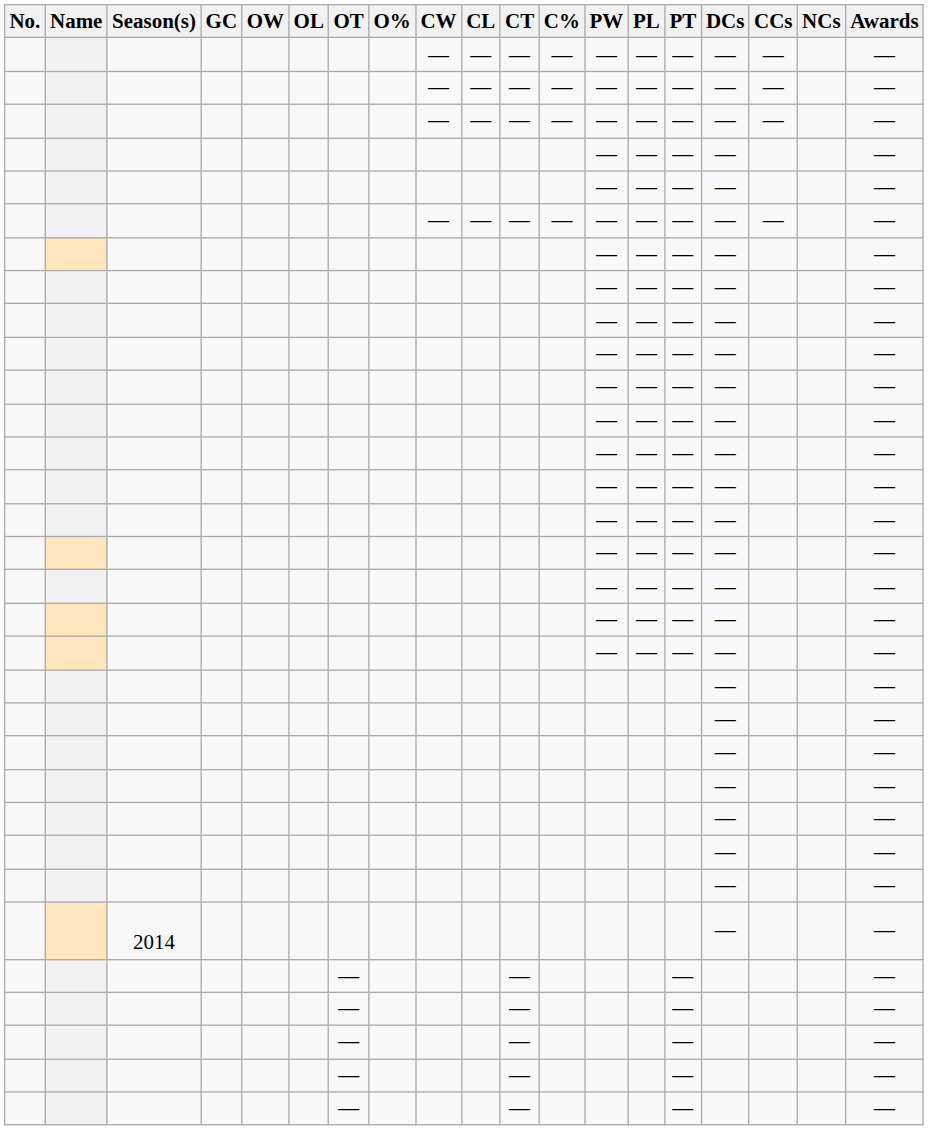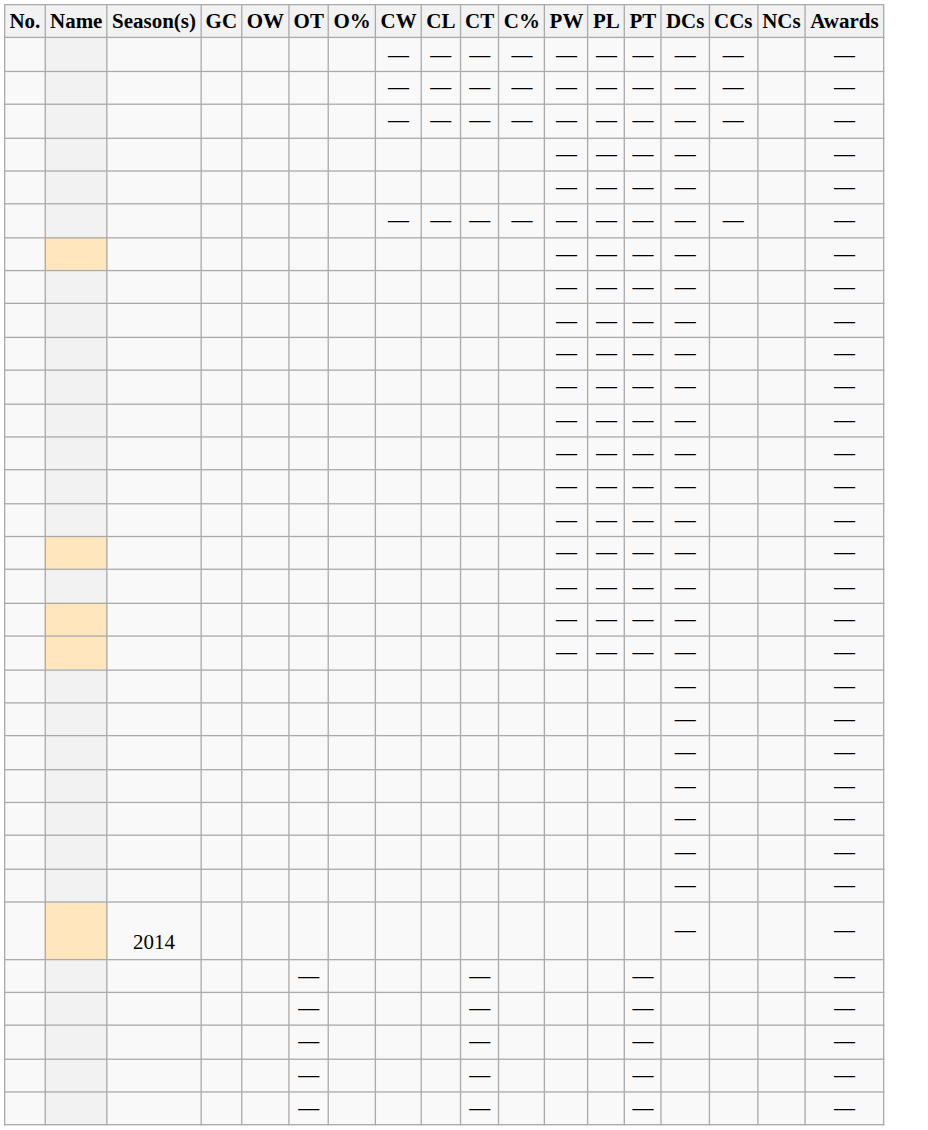 <table class="wikitable sortable" style="text-align:center">
 <tr>
 <th scope="col" class="unsortable">No.</th>
 <th scope="col">Name</th>
 <th scope="col">Season(s)</th>
 <th scope="col">GC</th>
 <th scope="col">OW</th>
-<th scope="col">OL</th>
 <th scope="col">OT</th>
 <th scope="col">O%</th>
 <th scope="col">CW</th>
 <th scope="col">CL</th>
 <th scope="col">CT</th>
 <th scope="col">C%</th>
 <th scope="col">PW</th>
 <th scope="col">PL</th>
 <th scope="col">PT</th>
 <th scope="col">DCs</th>
 <th scope="col">CCs</th>
 <th scope="col">NCs</th>
 <th scope="col" class="unsortable">Awards</th>
 </tr>
 <tr>
 <td></td>
 <th scope="row"></th>
-<td></td>
 <td></td>
 <td></td>
 <td></td>
 <td></td>
 <td></td>
 <td>—</td>
 <td>—</td>
 <td>—</td>
 <td>—</td>
 <td>—</td>
 <td>—</td>
 <td>—</td>
 <td>—</td>
 <td>—</td>
 <td></td>
 <td>—</td>
 </tr>
 <tr>
 <td></td>
 <th scope="row"></th>
 <td></td>
 <td></td>
 <td></td>
 <td></td>
 <td></td>
-<td></td>
 <td>—</td>
 <td>—</td>
 <td>—</td>
 <td>—</td>
 <td>—</td>
 <td>—</td>
 <td>—</td>
 <td>—</td>
 <td>—</td>
 <td></td>
 <td>—</td>
 </tr>
 <tr>
 <td></td>
 <th scope="row"></th>
-<td></td>
 <td></td>
 <td></td>
 <td></td>
 <td></td>
 <td></td>
 <td>—</td>
 <td>—</td>
 <td>—</td>
 <td>—</td>
 <td>—</td>
 <td>—</td>
 <td>—</td>
 <td>—</td>
 <td>—</td>
 <td></td>
 <td>—</td>
 </tr>
 <tr>
 <td></td>
 <th scope="row"></th>
 <td></td>
 <td></td>
 <td></td>
 <td></td>
 <td></td>
 <td></td>
 <td></td>
 <td></td>
 <td></td>
-<td></td>
 <td>—</td>
 <td>—</td>
 <td>—</td>
 <td>—</td>
 <td></td>
 <td></td>
 <td>—</td>
 </tr>
 <tr>
 <td></td>
 <th scope="row"></th>
 <td></td>
 <td></td>
 <td></td>
 <td></td>
 <td></td>
 <td></td>
 <td></td>
 <td></td>
 <td></td>
-<td></td>
 <td>—</td>
 <td>—</td>
 <td>—</td>
 <td>—</td>
 <td></td>
 <td></td>
 <td>—</td>
 </tr>
 <tr>
 <td></td>
 <th scope="row"></th>
-<td></td>
 <td></td>
 <td></td>
 <td></td>
 <td></td>
 <td></td>
 <td>—</td>
 <td>—</td>
 <td>—</td>
 <td>—</td>
 <td>—</td>
 <td>—</td>
 <td>—</td>
 <td>—</td>
 <td>—</td>
 <td></td>
 <td>—</td>
 </tr>
 <tr>
 <td></td>
 <td scope="row" align="center" bgcolor=#FFE6BD><strong></strong><sup></sup></td>
 <td></td>
 <td></td>
 <td></td>
 <td></td>
 <td></td>
 <td></td>
 <td></td>
 <td></td>
 <td></td>
-<td></td>
 <td>—</td>
 <td>—</td>
 <td>—</td>
 <td>—</td>
 <td></td>
 <td></td>
 <td>—</td>
 </tr>
 <tr>
 <td></td>
 <th scope="row"></th>
-<td></td>
 <td></td>
 <td></td>
 <td></td>
 <td></td>
 <td></td>
 <td></td>
 <td></td>
 <td></td>
 <td></td>
 <td>—</td>
 <td>—</td>
 <td>—</td>
 <td>—</td>
 <td></td>
 <td></td>
 <td>—</td>
 </tr>
 <tr>
 <td></td>
 <th scope="row"></th>
 <td></td>
 <td></td>
 <td></td>
 <td></td>
 <td></td>
 <td></td>
 <td></td>
 <td></td>
 <td></td>
-<td></td>
 <td>—</td>
 <td>—</td>
 <td>—</td>
 <td>—</td>
 <td></td>
 <td></td>
 <td>—</td>
 </tr>
 <tr>
 <td></td>
 <th scope="row"></th>
-<td></td>
 <td></td>
 <td></td>
 <td></td>
 <td></td>
 <td></td>
 <td></td>
 <td></td>
 <td></td>
 <td></td>
 <td>—</td>
 <td>—</td>
 <td>—</td>
 <td>—</td>
 <td></td>
 <td></td>
 <td>—</td>
 </tr>
 <tr>
 <td></td>
 <th scope="row"></th>
 <td></td>
 <td></td>
 <td></td>
 <td></td>
 <td></td>
 <td></td>
 <td></td>
 <td></td>
 <td></td>
-<td></td>
 <td>—</td>
 <td>—</td>
 <td>—</td>
 <td>—</td>
 <td></td>
 <td></td>
 <td>—</td>
 </tr>
 <tr>
 <td></td>
 <th scope="row"></th>
-<td></td>
 <td></td>
 <td></td>
 <td></td>
 <td></td>
 <td></td>
 <td></td>
 <td></td>
 <td></td>
 <td></td>
 <td>—</td>
 <td>—</td>
 <td>—</td>
 <td>—</td>
 <td></td>
 <td></td>
 <td>—</td>
 </tr>
 <tr>
 <td></td>
 <th scope="row"></th>
 <td></td>
 <td></td>
 <td></td>
 <td></td>
 <td></td>
 <td></td>
 <td></td>
 <td></td>
 <td></td>
-<td></td>
 <td>—</td>
 <td>—</td>
 <td>—</td>
 <td>—</td>
 <td></td>
 <td></td>
 <td>—</td>
 </tr>
 <tr>
 <td></td>
 <th scope="row"></th>
-<td></td>
 <td></td>
 <td></td>
 <td></td>
 <td></td>
 <td></td>
 <td></td>
 <td></td>
 <td></td>
 <td></td>
 <td>—</td>
 <td>—</td>
 <td>—</td>
 <td>—</td>
 <td></td>
 <td></td>
 <td>—</td>
 </tr>
 <tr>
 <td></td>
 <th scope="row"></th>
 <td></td>
 <td></td>
 <td></td>
 <td></td>
 <td></td>
 <td></td>
 <td></td>
 <td></td>
 <td></td>
-<td></td>
 <td>—</td>
 <td>—</td>
 <td>—</td>
 <td>—</td>
 <td></td>
 <td></td>
 <td>—</td>
 </tr>
 <tr>
 <td></td>
 <td scope="row" align="center" bgcolor=#FFE6BD><strong></strong><sup></sup></td>
-<td></td>
 <td></td>
 <td></td>
 <td></td>
 <td></td>
 <td></td>
 <td></td>
 <td></td>
 <td></td>
 <td></td>
 <td>—</td>
 <td>—</td>
 <td>—</td>
 <td>—</td>
 <td></td>
 <td></td>
 <td>—</td>
 </tr>
 <tr>
 <td></td>
 <th scope="row"></th>
 <td></td>
 <td></td>
 <td></td>
 <td></td>
 <td></td>
 <td></td>
 <td></td>
 <td></td>
 <td></td>
-<td></td>
 <td>—</td>
 <td>—</td>
 <td>—</td>
 <td>—</td>
 <td></td>
 <td></td>
 <td>—</td>
 </tr>
 <tr>
 <td></td>
 <td scope="row" align="center" bgcolor=#FFE6BD><strong></strong><sup></sup></td>
 <td></td>
 <td></td>
 <td></td>
 <td></td>
 <td></td>
 <td></td>
 <td></td>
 <td></td>
 <td></td>
-<td></td>
 <td>—</td>
 <td>—</td>
 <td>—</td>
 <td>—</td>
 <td></td>
 <td></td>
 <td>—</td>
 </tr>
 <tr>
 <td></td>
 <td scope="row" align="center" bgcolor=#FFE6BD><strong></strong><sup></sup></td>
-<td></td>
 <td></td>
 <td></td>
 <td></td>
 <td></td>
 <td></td>
 <td></td>
 <td></td>
 <td></td>
 <td></td>
 <td>—</td>
 <td>—</td>
 <td>—</td>
 <td>—</td>
 <td></td>
 <td></td>
 <td>—</td>
 </tr>
 <tr>
 <td></td>
 <th scope="row"></th>
 <td></td>
 <td></td>
 <td></td>
 <td></td>
 <td></td>
 <td></td>
 <td></td>
 <td></td>
 <td></td>
 <td></td>
 <td></td>
 <td></td>
-<td></td>
 <td>—</td>
 <td></td>
 <td></td>
 <td>—</td>
 </tr>
 <tr>
 <td></td>
 <th scope="row"></th>
-<td></td>
 <td></td>
 <td></td>
 <td></td>
 <td></td>
 <td></td>
 <td></td>
 <td></td>
 <td></td>
 <td></td>
 <td></td>
 <td></td>
 <td></td>
 <td>—</td>
 <td></td>
 <td></td>
 <td>—</td>
 </tr>
 <tr>
 <td></td>
 <th scope="row"></th>
 <td></td>
 <td></td>
 <td></td>
 <td></td>
 <td></td>
 <td></td>
 <td></td>
 <td></td>
 <td></td>
 <td></td>
 <td></td>
 <td></td>
-<td></td>
 <td>—</td>
 <td></td>
 <td></td>
 <td>—</td>
 </tr>
 <tr>
 <td></td>
 <th scope="row"></th>
-<td></td>
 <td></td>
 <td></td>
 <td></td>
 <td></td>
 <td></td>
 <td></td>
 <td></td>
 <td></td>
 <td></td>
 <td></td>
 <td></td>
 <td></td>
 <td>—</td>
 <td></td>
 <td></td>
 <td>—</td>
 </tr>
 <tr>
 <td></td>
 <th scope="row"></th>
 <td></td>
 <td></td>
 <td></td>
 <td></td>
 <td></td>
 <td></td>
 <td></td>
 <td></td>
 <td></td>
 <td></td>
 <td></td>
 <td></td>
-<td></td>
 <td>—</td>
 <td></td>
 <td></td>
 <td>—</td>
 </tr>
 <tr>
 <td></td>
 <th scope="row"></th>
-<td></td>
 <td></td>
 <td></td>
 <td></td>
 <td></td>
 <td></td>
 <td></td>
 <td></td>
 <td></td>
 <td></td>
 <td></td>
 <td></td>
 <td></td>
 <td>—</td>
 <td></td>
 <td></td>
 <td>—</td>
 </tr>
 <tr>
 <td></td>
 <th scope="row"></th>
 <td></td>
 <td></td>
 <td></td>
 <td></td>
 <td></td>
 <td></td>
 <td></td>
 <td></td>
 <td></td>
 <td></td>
 <td></td>
 <td></td>
-<td></td>
 <td>—</td>
 <td></td>
 <td></td>
 <td>—</td>
 </tr>
 <tr>
 <td></td>
 <td scope="row" align="center" bgcolor=#FFE6BD><strong></strong><sup></sup></td>
 <td><br>2014<br></td>
 <td></td>
 <td></td>
 <td></td>
 <td></td>
 <td></td>
 <td></td>
 <td></td>
 <td></td>
 <td></td>
 <td></td>
 <td></td>
-<td></td>
 <td>—</td>
 <td></td>
 <td></td>
 <td>—</td>
 </tr>
 <tr>
 <td></td>
 <th scope="row"></th>
-<td></td>
 <td></td>
 <td></td>
 <td></td>
 <td>—</td>
 <td></td>
 <td></td>
 <td></td>
 <td>—</td>
 <td></td>
 <td></td>
 <td></td>
 <td>—</td>
 <td></td>
 <td></td>
 <td></td>
 <td>—</td>
 </tr>
 <tr>
 <td></td>
 <th scope="row"></th>
 <td></td>
 <td></td>
 <td></td>
-<td></td>
 <td>—</td>
 <td></td>
 <td></td>
 <td></td>
 <td>—</td>
 <td></td>
 <td></td>
 <td></td>
 <td>—</td>
 <td></td>
 <td></td>
 <td></td>
 <td>—</td>
 </tr>
 <tr>
 <td></td>
 <th scope="row"></th>
-<td></td>
 <td></td>
 <td></td>
 <td></td>
 <td>—</td>
 <td></td>
 <td></td>
 <td></td>
 <td>—</td>
 <td></td>
 <td></td>
 <td></td>
 <td>—</td>
 <td></td>
 <td></td>
 <td></td>
 <td>—</td>
 </tr>
 <tr>
 <td></td>
 <th scope="row"><br></th>
 <td></td>
 <td></td>
 <td></td>
-<td></td>
 <td>—</td>
 <td></td>
 <td></td>
 <td></td>
 <td>—</td>
 <td></td>
 <td></td>
 <td></td>
 <td>—</td>
 <td></td>
 <td></td>
 <td></td>
 <td>—</td>
 </tr>
 <tr>
 <td></td>
 <th scope="row"></th>
 <td></td>
 <td></td>
 <td></td>
-<td></td>
 <td>—</td>
 <td></td>
 <td></td>
 <td></td>
 <td>—</td>
 <td></td>
 <td></td>
 <td></td>
 <td>—</td>
 <td></td>
 <td></td>
 <td></td>
 <td>—</td>
 </tr>
 </table>
